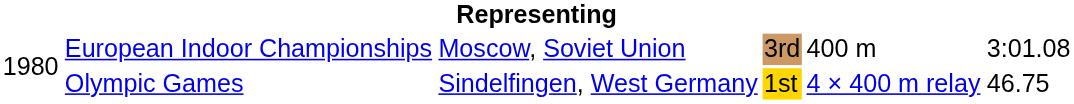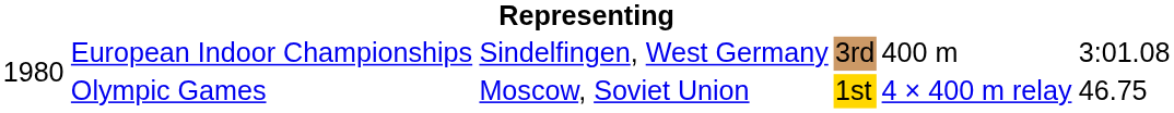 <table>
 <tr>
 <th colspan="6">Representing </th>
 </tr>
 <tr>
 <td rowspan=2>1980</td>
 <td><a href='#'>European Indoor Championships</a></td>
-<td><a href='#'>Moscow</a>, <a href='#'>Soviet Union</a></td>
+<td><a href='#'>Sindelfingen</a>, <a href='#'>West Germany</a></td>
 <td bgcolor=cc9966>3rd</td>
 <td>400 m</td>
 <td>3:01.08</td>
 </tr>
 <tr>
 <td><a href='#'>Olympic Games</a></td>
-<td><a href='#'>Sindelfingen</a>, <a href='#'>West Germany</a></td>
+<td><a href='#'>Moscow</a>, <a href='#'>Soviet Union</a></td>
 <td bgcolor=gold>1st</td>
 <td><a href='#'>4 × 400 m relay</a></td>
 <td>46.75</td>
 </tr>
 </table>
